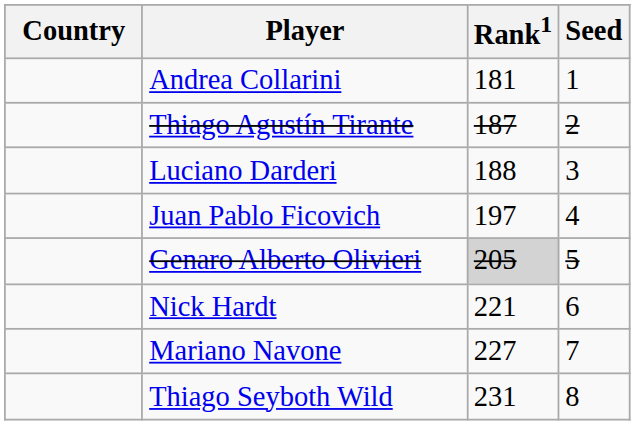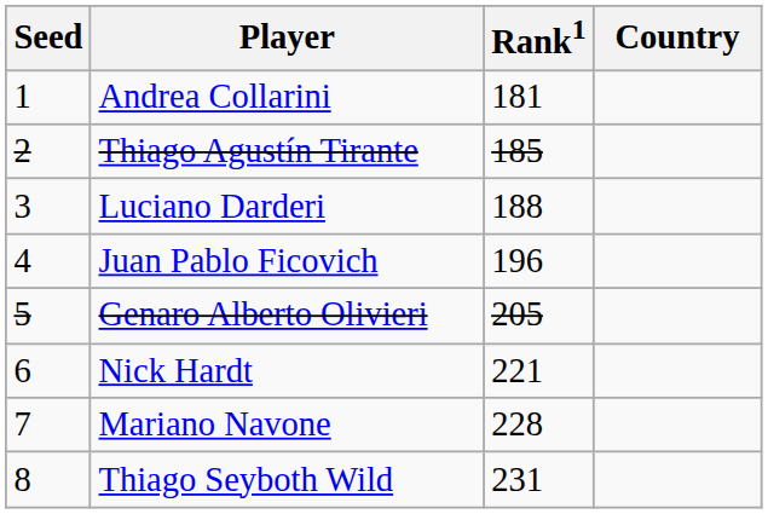 <table class="sortable wikitable">
 <tr>
-<th width="70">Country</th>
+<th>Seed</th>
 <th width="175">Player</th>
 <th>Rank<sup>1</sup></th>
-<th>Seed</th>
+<th width="70">Country</th>
 </tr>
 <tr>
-<td></td>
+<td>1</td>
 <td><a href='#'>Andrea Collarini</a></td>
 <td>181</td>
-<td>1</td>
+<td></td>
 </tr>
 <tr>
+<td><s>2</s></td>
+<td><s><a href='#'>Thiago Agustín Tirante</a></s></td>
+<td><s>185</s></td>
 <td><s></s></td>
-<td><s><a href='#'>Thiago Agustín Tirante</a></s></td>
-<td><s>187</s></td>
-<td><s>2</s></td>
 </tr>
 <tr>
-<td></td>
+<td>3</td>
 <td><a href='#'>Luciano Darderi</a></td>
 <td>188</td>
-<td>3</td>
+<td></td>
 </tr>
 <tr>
+<td>4</td>
+<td><a href='#'>Juan Pablo Ficovich</a></td>
+<td>196</td>
 <td></td>
-<td><a href='#'>Juan Pablo Ficovich</a></td>
-<td>197</td>
-<td>4</td>
 </tr>
 <tr>
+<td><s>5</s></td>
+<td><s><a href='#'>Genaro Alberto Olivieri</a></s></td>
+<td><s>205</s></td>
 <td><s></s></td>
-<td><s><a href='#'>Genaro Alberto Olivieri</a></s></td>
-<td style="background: lightgrey;"><s>205</s></td>
-<td><s>5</s></td>
 </tr>
 <tr>
-<td></td>
+<td>6</td>
 <td><a href='#'>Nick Hardt</a></td>
 <td>221</td>
-<td>6</td>
+<td></td>
 </tr>
 <tr>
+<td>7</td>
+<td><a href='#'>Mariano Navone</a></td>
+<td>228</td>
 <td></td>
-<td><a href='#'>Mariano Navone</a></td>
-<td>227</td>
-<td>7</td>
 </tr>
 <tr>
-<td></td>
+<td>8</td>
 <td><a href='#'>Thiago Seyboth Wild</a></td>
 <td>231</td>
-<td>8</td>
+<td></td>
 </tr>
 </table>
